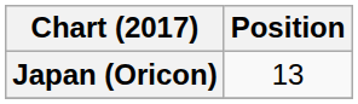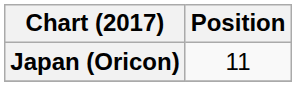 <table class="wikitable plainrowheaders" style="text-align:center">
 <tr>
 <th scope="col">Chart (2017)</th>
 <th scope="col">Position</th>
 </tr>
 <tr>
 <th scope="row">Japan (Oricon)<br></th>
-<td>13</td>
+<td>11</td>
 </tr>
 <tr>
 </tr>
 </table>
